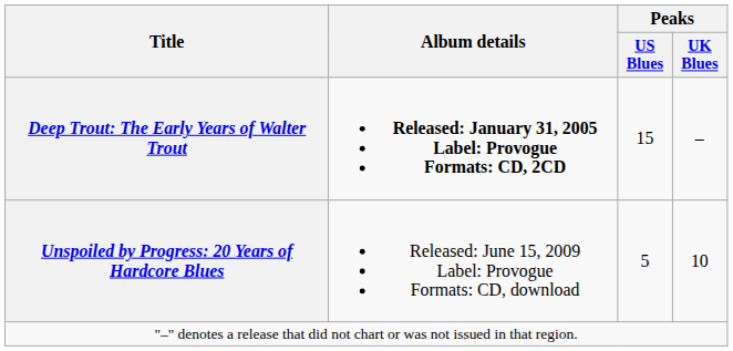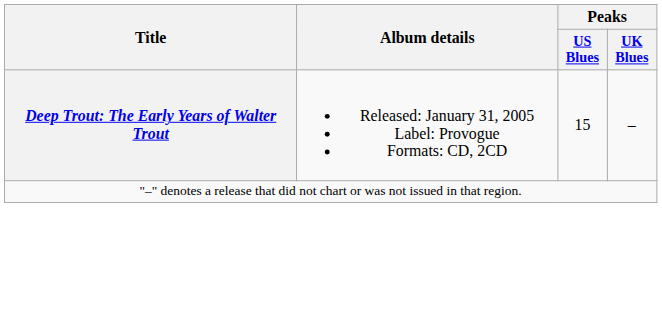 <table class="wikitable plainrowheaders" style="text-align:center;">
 <tr>
 <th scope="col" rowspan="2" style="width:18em;">Title</th>
 <th scope="col" rowspan="2" style="width:16em;">Album details</th>
 <th scope="col" colspan="2">Peaks</th>
 </tr>
 <tr>
 <th scope="col" style="width:3em;font-size:90%;"><a href='#'>US<br>Blues</a><br></th>
 <th scope="col" style="width:3em;font-size:90%;"><a href='#'>UK<br>Blues</a><br></th>
 </tr>
 <tr>
 <th scope="row"><em><a href='#'>Deep Trout: The Early Years of Walter Trout</a></em></th>
-<td><strong><br><ul><li>Released: January 31, 2005</li><li>Label: Provogue</li><li>Formats: CD, 2CD</li></ul></strong></td>
+<td><br><ul><li>Released: January 31, 2005</li><li>Label: Provogue</li><li>Formats: CD, 2CD</li></ul></td>
 <td>15</td>
 <td>–</td>
-</tr>
-<tr>
-<th scope="row"><em><a href='#'>Unspoiled by Progress: 20 Years of Hardcore Blues</a></em></th>
-<td><br><ul><li>Released: June 15, 2009</li><li>Label: Provogue</li><li>Formats: CD, download</li></ul></td>
-<td>5</td>
-<td>10</td>
 </tr>
 <tr>
 <td align="center" colspan="4" style="font-size: 85%">"–" denotes a release that did not chart or was not issued in that region.</td>
 </tr>
 </table>
